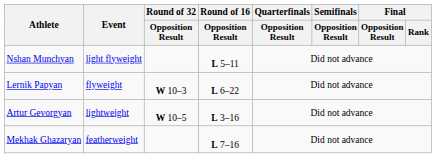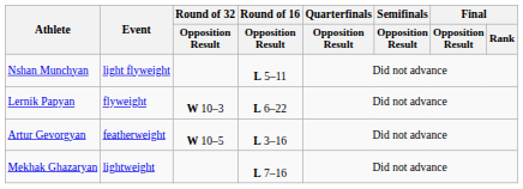 <table class="wikitable" style="font-size:90%">
 <tr>
 <th rowspan="2">Athlete</th>
 <th rowspan="2">Event</th>
 <th>Round of 32</th>
 <th>Round of 16</th>
 <th>Quarterfinals</th>
 <th>Semifinals</th>
 <th colspan=2>Final</th>
 </tr>
 <tr style="font-size:95%">
 <th>Opposition<br>Result</th>
 <th>Opposition<br>Result</th>
 <th>Opposition<br>Result</th>
 <th>Opposition<br>Result</th>
 <th>Opposition<br>Result</th>
 <th>Rank</th>
 </tr>
 <tr align=center>
 <td align=left><a href='#'>Nshan Munchyan</a></td>
 <td align=left><a href='#'>light flyweight</a></td>
 <td></td>
 <td><br><strong>L</strong> 5–11</td>
 <td colspan=4>Did not advance</td>
 </tr>
 <tr align=center>
 <td align=left><a href='#'>Lernik Papyan</a></td>
 <td align=left><a href='#'>flyweight</a></td>
 <td><br><strong>W</strong> 10–3</td>
 <td><br><strong>L</strong> 6–22</td>
 <td colspan=4>Did not advance</td>
 </tr>
 <tr align=center>
 <td align=left><a href='#'>Artur Gevorgyan</a></td>
-<td align=left><a href='#'>lightweight</a></td>
+<td align=left><a href='#'>featherweight</a></td>
 <td><br><strong>W</strong> 10–5</td>
 <td><br><strong>L</strong> 3–16</td>
 <td colspan=4>Did not advance</td>
 </tr>
 <tr align=center>
 <td align=left><a href='#'>Mekhak Ghazaryan</a></td>
-<td align=left><a href='#'>featherweight</a></td>
+<td align=left><a href='#'>lightweight</a></td>
 <td></td>
 <td><br><strong>L</strong> 7–16</td>
 <td colspan=4>Did not advance</td>
 </tr>
 </table>
